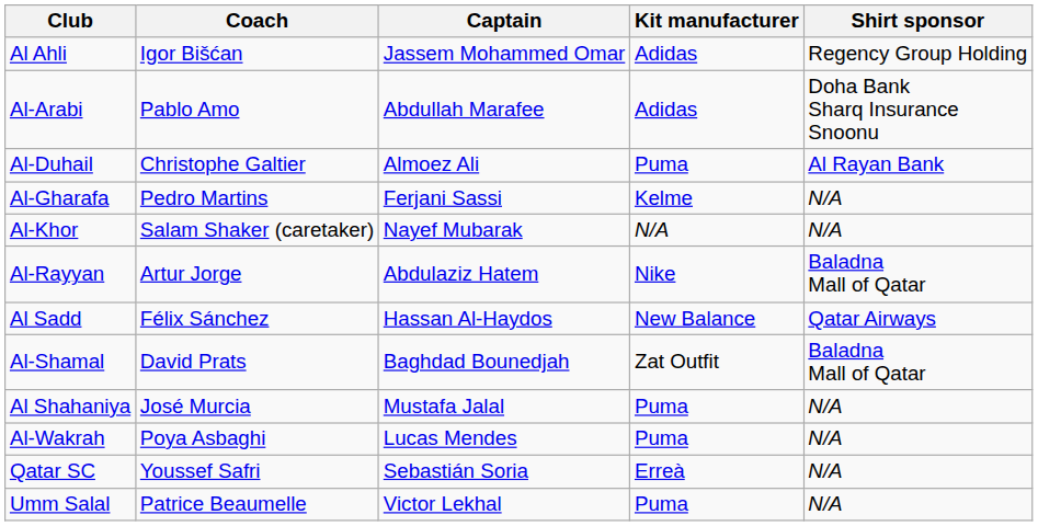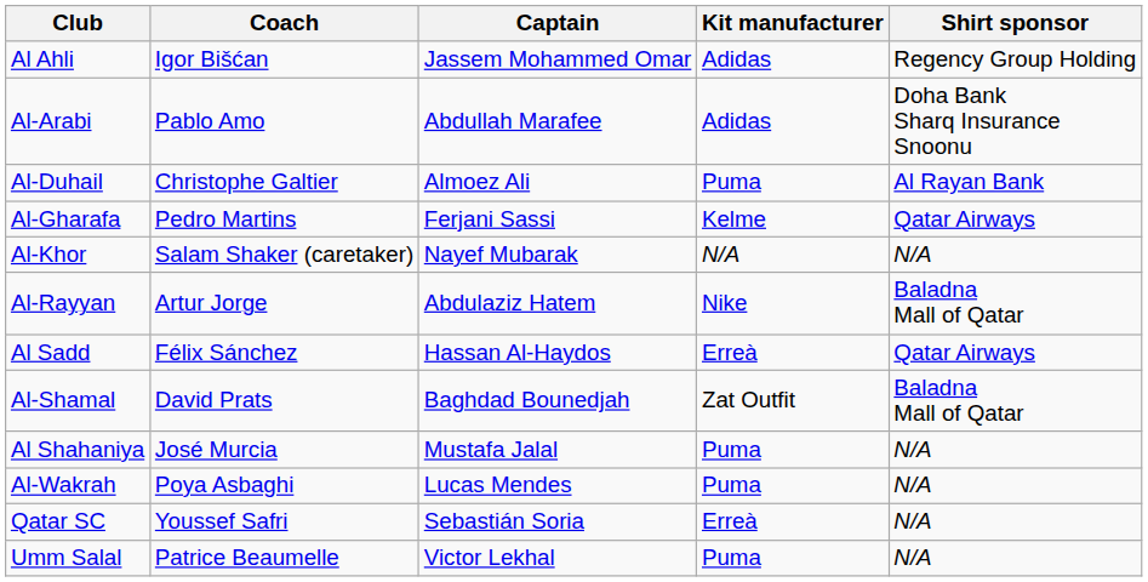 <table class="wikitable sortable" style="text-align:left;">
 <tr>
 <th>Club</th>
 <th>Coach</th>
 <th>Captain</th>
 <th>Kit manufacturer</th>
 <th>Shirt sponsor</th>
 </tr>
 <tr>
 <td><a href='#'>Al Ahli</a></td>
 <td> <a href='#'>Igor Bišćan</a></td>
 <td> <a href='#'>Jassem Mohammed Omar</a></td>
 <td><a href='#'>Adidas</a></td>
 <td>Regency Group Holding</td>
 </tr>
 <tr>
 <td><a href='#'>Al-Arabi</a></td>
 <td> <a href='#'>Pablo Amo</a></td>
 <td> <a href='#'>Abdullah Marafee</a></td>
 <td><a href='#'>Adidas</a></td>
 <td>Doha Bank<br>Sharq Insurance<br>Snoonu</td>
 </tr>
 <tr>
 <td><a href='#'>Al-Duhail</a></td>
 <td> <a href='#'>Christophe Galtier</a></td>
 <td> <a href='#'>Almoez Ali</a></td>
 <td><a href='#'>Puma</a></td>
 <td><a href='#'>Al Rayan Bank</a></td>
 </tr>
 <tr>
 <td><a href='#'>Al-Gharafa</a></td>
 <td> <a href='#'>Pedro Martins</a></td>
 <td> <a href='#'>Ferjani Sassi</a></td>
 <td><a href='#'>Kelme</a></td>
-<td><em>N/A</em></td>
+<td><a href='#'>Qatar Airways</a></td>
 </tr>
 <tr>
 <td><a href='#'>Al-Khor</a></td>
 <td> <a href='#'>Salam Shaker</a> (caretaker)</td>
 <td> <a href='#'>Nayef Mubarak</a></td>
 <td><em>N/A</em></td>
 <td><em>N/A</em></td>
 </tr>
 <tr>
 <td><a href='#'>Al-Rayyan</a></td>
 <td> <a href='#'>Artur Jorge</a></td>
 <td> <a href='#'>Abdulaziz Hatem</a></td>
 <td><a href='#'>Nike</a></td>
 <td><a href='#'>Baladna</a><br>Mall of Qatar</td>
 </tr>
 <tr>
 <td><a href='#'>Al Sadd</a></td>
 <td> <a href='#'>Félix Sánchez</a></td>
 <td> <a href='#'>Hassan Al-Haydos</a></td>
-<td><a href='#'>New Balance</a></td>
+<td><a href='#'>Erreà</a></td>
 <td><a href='#'>Qatar Airways</a></td>
 </tr>
 <tr>
 <td><a href='#'>Al-Shamal</a></td>
 <td> <a href='#'>David Prats</a></td>
 <td> <a href='#'>Baghdad Bounedjah</a></td>
 <td>Zat Outfit</td>
 <td><a href='#'>Baladna</a><br>Mall of Qatar</td>
 </tr>
 <tr>
 <td><a href='#'>Al Shahaniya</a></td>
 <td> <a href='#'>José Murcia</a></td>
 <td> <a href='#'>Mustafa Jalal</a></td>
 <td><a href='#'>Puma</a></td>
 <td><em>N/A</em></td>
 </tr>
 <tr>
 <td><a href='#'>Al-Wakrah</a></td>
 <td> <a href='#'>Poya Asbaghi</a></td>
 <td> <a href='#'>Lucas Mendes</a></td>
 <td><a href='#'>Puma</a></td>
 <td><em>N/A</em></td>
 </tr>
 <tr>
 <td><a href='#'>Qatar SC</a></td>
 <td> <a href='#'>Youssef Safri</a></td>
 <td> <a href='#'>Sebastián Soria</a></td>
 <td><a href='#'>Erreà</a></td>
 <td><em>N/A</em></td>
 </tr>
 <tr>
 <td><a href='#'>Umm Salal</a></td>
 <td> <a href='#'>Patrice Beaumelle</a></td>
 <td> <a href='#'>Victor Lekhal</a></td>
 <td><a href='#'>Puma</a></td>
 <td><em>N/A</em></td>
 </tr>
 </table>
